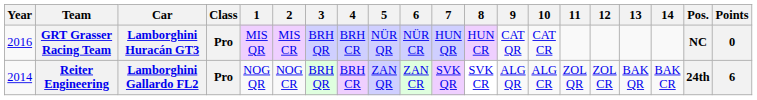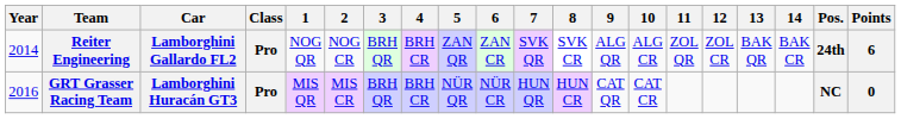 <table class="wikitable" border="1" style="text-align:center; font-size:90%;">
 <tr>
 <th>Year</th>
 <th>Team</th>
 <th>Car</th>
 <th>Class</th>
 <th>1</th>
 <th>2</th>
 <th>3</th>
 <th>4</th>
 <th>5</th>
 <th>6</th>
 <th>7</th>
 <th>8</th>
 <th>9</th>
 <th>10</th>
 <th>11</th>
 <th>12</th>
 <th>13</th>
 <th>14</th>
 <th>Pos.</th>
 <th>Points</th>
 </tr>
 <tr>
+<td><a href='#'>2014</a></td>
+<th><a href='#'>Reiter Engineering</a></th>
+<th><a href='#'>Lamborghini Gallardo FL2</a></th>
+<th>Pro</th>
+<td><a href='#'>NOG<br>QR</a></td>
+<td><a href='#'>NOG<br>CR</a></td>
+<td style="background:#DFFFDF;"><a href='#'>BRH<br>QR</a><br></td>
+<td style="background:#EFCFFF;"><a href='#'>BRH<br>CR</a><br></td>
+<td style="background:#CFCFFF;"><a href='#'>ZAN<br>QR</a><br></td>
+<td style="background:#DFFFDF;"><a href='#'>ZAN<br>CR</a><br></td>
+<td style="background:#EFCFFF;"><a href='#'>SVK<br>QR</a><br></td>
+<td style="background:#FFFFFF;"><a href='#'>SVK<br>CR</a><br></td>
+<td><a href='#'>ALG<br>QR</a></td>
+<td><a href='#'>ALG<br>CR</a></td>
+<td><a href='#'>ZOL<br>QR</a></td>
+<td><a href='#'>ZOL<br>CR</a></td>
+<td><a href='#'>BAK<br>QR</a></td>
+<td><a href='#'>BAK<br>CR</a></td>
+<th>24th</th>
+<th>6</th>
+</tr>
+<tr>
 <td><a href='#'>2016</a></td>
 <th><a href='#'>GRT Grasser Racing Team</a></th>
 <th><a href='#'>Lamborghini Huracán GT3</a></th>
 <th>Pro</th>
 <td style="background:#EFCFFF;"><a href='#'>MIS<br>QR</a><br></td>
 <td style="background:#EFCFFF;"><a href='#'>MIS<br>CR</a><br></td>
 <td style="background:#CFCFFF;"><a href='#'>BRH<br>QR</a><br></td>
 <td style="background:#CFCFFF;"><a href='#'>BRH<br>CR</a><br></td>
 <td style="background:#CFCFFF;"><a href='#'>NÜR<br>QR</a><br></td>
 <td style="background:#CFCFFF;"><a href='#'>NÜR<br>CR</a><br></td>
 <td style="background:#CFCFFF;"><a href='#'>HUN<br>QR</a><br></td>
 <td style="background:#EFCFFF;"><a href='#'>HUN<br>CR</a><br></td>
 <td><a href='#'>CAT<br>QR</a></td>
 <td><a href='#'>CAT<br>CR</a></td>
 <td></td>
 <td></td>
 <td></td>
 <td></td>
 <th>NC</th>
 <th>0</th>
 </tr>
-<tr>
-<td><a href='#'>2014</a></td>
-<th><a href='#'>Reiter Engineering</a></th>
-<th><a href='#'>Lamborghini Gallardo FL2</a></th>
-<th>Pro</th>
-<td><a href='#'>NOG<br>QR</a></td>
-<td><a href='#'>NOG<br>CR</a></td>
-<td style="background:#DFFFDF;"><a href='#'>BRH<br>QR</a><br></td>
-<td style="background:#EFCFFF;"><a href='#'>BRH<br>CR</a><br></td>
-<td style="background:#CFCFFF;"><a href='#'>ZAN<br>QR</a><br></td>
-<td style="background:#DFFFDF;"><a href='#'>ZAN<br>CR</a><br></td>
-<td style="background:#EFCFFF;"><a href='#'>SVK<br>QR</a><br></td>
-<td style="background:#FFFFFF;"><a href='#'>SVK<br>CR</a><br></td>
-<td><a href='#'>ALG<br>QR</a></td>
-<td><a href='#'>ALG<br>CR</a></td>
-<td><a href='#'>ZOL<br>QR</a></td>
-<td><a href='#'>ZOL<br>CR</a></td>
-<td><a href='#'>BAK<br>QR</a></td>
-<td><a href='#'>BAK<br>CR</a></td>
-<th>24th</th>
-<th>6</th>
-</tr>
 </table>
